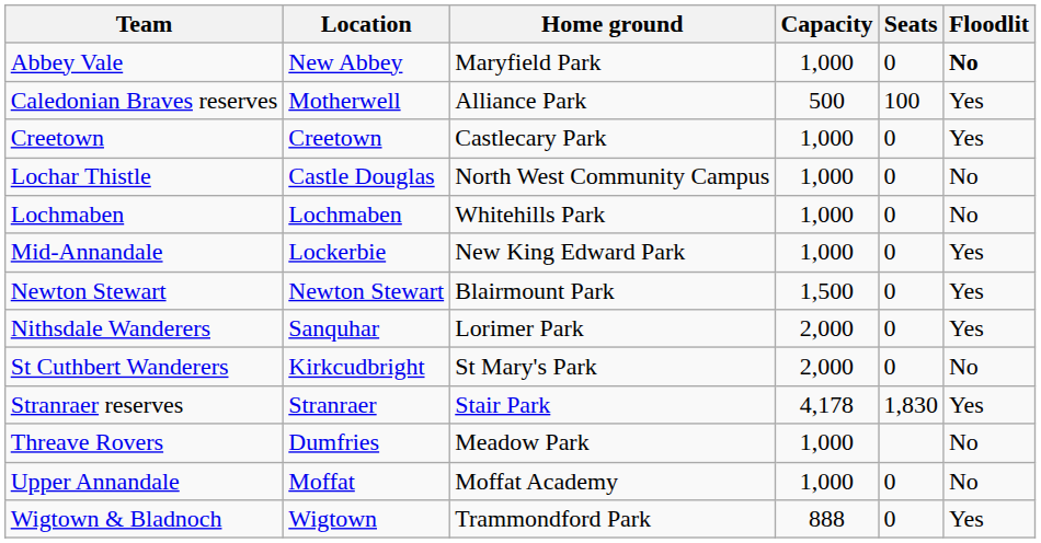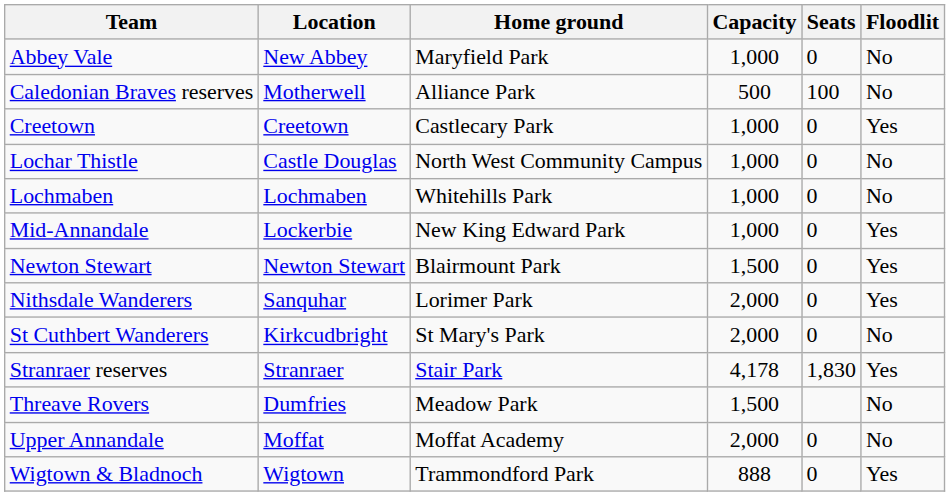 <table class="wikitable sortable">
 <tr>
 <th>Team</th>
 <th>Location</th>
 <th>Home ground</th>
 <th>Capacity</th>
 <th>Seats</th>
 <th>Floodlit</th>
 </tr>
 <tr>
 <td><a href='#'>Abbey Vale</a></td>
 <td><a href='#'>New Abbey</a></td>
 <td>Maryfield Park</td>
 <td align=center>1,000</td>
 <td>0</td>
-<td><strong>No</strong></td>
+<td>No</td>
 </tr>
 <tr>
 <td><a href='#'>Caledonian Braves</a> reserves</td>
 <td><a href='#'>Motherwell</a></td>
 <td>Alliance Park</td>
 <td align=center>500</td>
 <td>100</td>
-<td>Yes</td>
+<td>No</td>
 </tr>
 <tr>
 <td><a href='#'>Creetown</a></td>
 <td><a href='#'>Creetown</a></td>
 <td>Castlecary Park</td>
 <td align=center>1,000</td>
 <td>0</td>
 <td>Yes</td>
 </tr>
 <tr>
 <td><a href='#'>Lochar Thistle</a></td>
 <td><a href='#'>Castle Douglas</a></td>
 <td>North West Community Campus</td>
 <td align=center>1,000</td>
 <td>0</td>
 <td>No</td>
 </tr>
 <tr>
 <td><a href='#'>Lochmaben</a></td>
 <td><a href='#'>Lochmaben</a></td>
 <td>Whitehills Park</td>
 <td align=center>1,000</td>
 <td>0</td>
 <td>No</td>
 </tr>
 <tr>
 <td><a href='#'>Mid-Annandale</a></td>
 <td><a href='#'>Lockerbie</a></td>
 <td>New King Edward Park</td>
 <td align=center>1,000</td>
 <td>0</td>
 <td>Yes</td>
 </tr>
 <tr>
 <td><a href='#'>Newton Stewart</a> </td>
 <td><a href='#'>Newton Stewart</a></td>
 <td>Blairmount Park</td>
 <td align=center>1,500</td>
 <td>0</td>
 <td>Yes</td>
 </tr>
 <tr>
 <td><a href='#'>Nithsdale Wanderers</a></td>
 <td><a href='#'>Sanquhar</a></td>
 <td>Lorimer Park</td>
 <td align=center>2,000</td>
 <td>0</td>
 <td>Yes</td>
 </tr>
 <tr>
 <td><a href='#'>St Cuthbert Wanderers</a> </td>
 <td><a href='#'>Kirkcudbright</a></td>
 <td>St Mary's Park</td>
 <td align=center>2,000</td>
 <td>0</td>
 <td>No</td>
 </tr>
 <tr>
 <td><a href='#'>Stranraer</a> reserves</td>
 <td><a href='#'>Stranraer</a></td>
 <td><a href='#'>Stair Park</a></td>
 <td align=center>4,178</td>
 <td>1,830</td>
 <td>Yes</td>
 </tr>
 <tr>
 <td><a href='#'>Threave Rovers</a> </td>
 <td><a href='#'>Dumfries</a></td>
 <td>Meadow Park</td>
-<td align=center>1,000</td>
+<td align=center>1,500</td>
 <td></td>
 <td>No</td>
 </tr>
 <tr>
 <td><a href='#'>Upper Annandale</a></td>
 <td><a href='#'>Moffat</a></td>
 <td>Moffat Academy</td>
-<td align=center>1,000</td>
+<td align=center>2,000</td>
 <td>0</td>
 <td>No</td>
 </tr>
 <tr>
 <td><a href='#'>Wigtown & Bladnoch</a> </td>
 <td><a href='#'>Wigtown</a></td>
 <td>Trammondford Park</td>
 <td align=center>888</td>
 <td>0</td>
 <td>Yes</td>
 </tr>
 </table>
